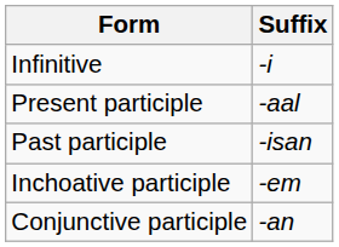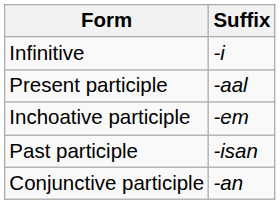 <table class="wikitable">
 <tr>
 <th>Form</th>
 <th>Suffix</th>
 </tr>
 <tr>
 <td>Infinitive</td>
 <td><em>-i</em></td>
 </tr>
 <tr>
 <td>Present participle</td>
 <td><em>-aal</em></td>
 </tr>
 <tr>
+<td>Inchoative participle</td>
+<td><em>-em</em></td>
+</tr>
+<tr>
 <td>Past participle</td>
 <td><em>-isan</em></td>
-</tr>
-<tr>
-<td>Inchoative participle</td>
-<td><em>-em</em></td>
 </tr>
 <tr>
 <td>Conjunctive participle</td>
 <td><em>-an</em></td>
 </tr>
 </table>
